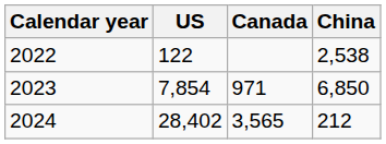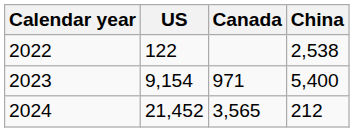 <table class="wikitable">
 <tr>
 <th>Calendar year</th>
 <th>US</th>
 <th>Canada</th>
 <th>China</th>
 </tr>
 <tr>
 <td>2022</td>
 <td>122</td>
 <td></td>
 <td>2,538</td>
 </tr>
 <tr>
 <td>2023</td>
-<td>7,854</td>
+<td>9,154</td>
 <td>971</td>
-<td>6,850</td>
+<td>5,400</td>
 </tr>
 <tr>
 <td>2024</td>
-<td>28,402</td>
+<td>21,452</td>
 <td>3,565</td>
 <td>212</td>
 </tr>
 </table>
